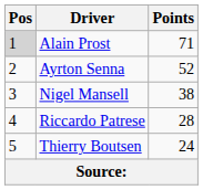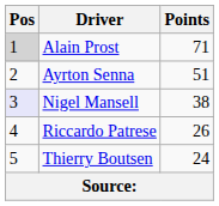 <table class="wikitable" style="font-size: 95%;">
 <tr>
 <th>Pos</th>
 <th>Driver</th>
 <th>Points</th>
 </tr>
 <tr>
 <td style="background: lightgrey;">1</td>
 <td> <a href='#'>Alain Prost</a></td>
 <td align=right>71</td>
 </tr>
 <tr>
 <td>2</td>
 <td> <a href='#'>Ayrton Senna</a></td>
-<td align=right>52</td>
+<td align=right>51</td>
 </tr>
 <tr>
-<td>3</td>
+<td style="background: lavender;">3</td>
 <td> <a href='#'>Nigel Mansell</a></td>
 <td align=right>38</td>
 </tr>
 <tr>
 <td>4</td>
 <td> <a href='#'>Riccardo Patrese</a></td>
-<td align=right>28</td>
+<td align=right>26</td>
 </tr>
 <tr>
 <td>5</td>
 <td> <a href='#'>Thierry Boutsen</a></td>
 <td align=right>24</td>
 </tr>
 <tr>
 <th colspan=4>Source:</th>
 </tr>
 </table>
